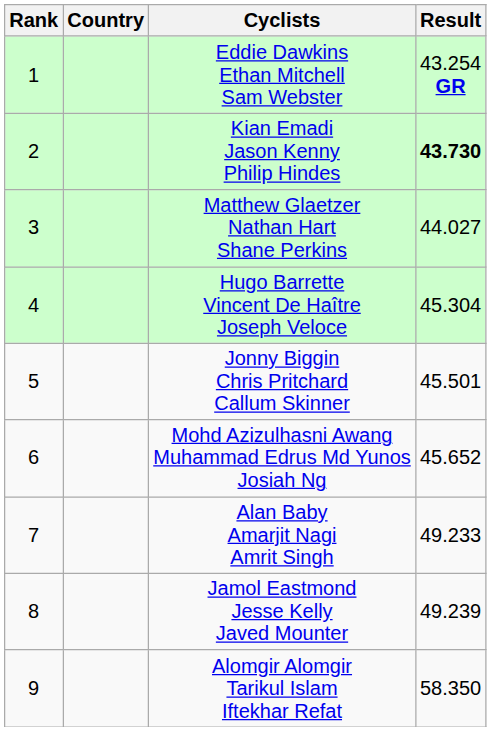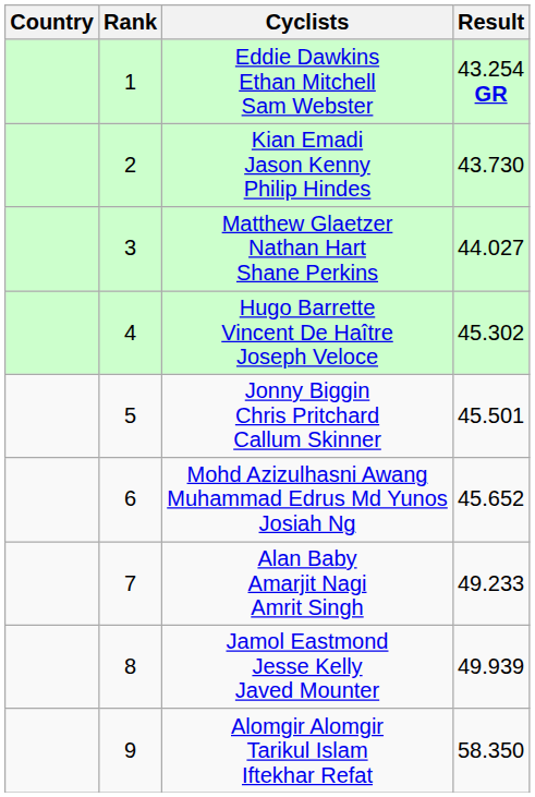 <table class="wikitable" style="text-align:center;">
 <tr>
+<th>Country</th>
 <th>Rank</th>
-<th>Country</th>
 <th>Cyclists</th>
 <th>Result</th>
 </tr>
 <tr bgcolor=ccffcc>
+<td></td>
 <td>1</td>
-<td></td>
 <td><a href='#'>Eddie Dawkins</a><br><a href='#'>Ethan Mitchell</a><br><a href='#'>Sam Webster</a></td>
 <td>43.254<br><a href='#'><strong>GR</strong></a></td>
 </tr>
 <tr bgcolor=ccffcc>
+<td></td>
 <td>2</td>
-<td></td>
 <td><a href='#'>Kian Emadi</a><br><a href='#'>Jason Kenny</a><br><a href='#'>Philip Hindes</a></td>
-<td><strong>43.730</strong></td>
+<td>43.730</td>
 </tr>
 <tr bgcolor=ccffcc>
+<td></td>
 <td>3</td>
-<td></td>
 <td><a href='#'>Matthew Glaetzer</a><br><a href='#'>Nathan Hart</a><br><a href='#'>Shane Perkins</a></td>
 <td>44.027</td>
 </tr>
 <tr bgcolor=ccffcc>
+<td></td>
 <td>4</td>
-<td></td>
 <td><a href='#'>Hugo Barrette</a><br><a href='#'>Vincent De Haître</a><br><a href='#'>Joseph Veloce</a></td>
-<td>45.304</td>
+<td>45.302</td>
 </tr>
 <tr>
+<td></td>
 <td>5</td>
-<td></td>
 <td><a href='#'>Jonny Biggin</a><br><a href='#'>Chris Pritchard</a><br><a href='#'>Callum Skinner</a></td>
 <td>45.501</td>
 </tr>
 <tr>
+<td></td>
 <td>6</td>
-<td></td>
 <td><a href='#'>Mohd Azizulhasni Awang</a><br><a href='#'>Muhammad Edrus Md Yunos</a><br><a href='#'>Josiah Ng</a></td>
 <td>45.652</td>
 </tr>
 <tr>
+<td></td>
 <td>7</td>
-<td></td>
 <td><a href='#'>Alan Baby</a><br><a href='#'>Amarjit Nagi</a><br><a href='#'>Amrit Singh</a></td>
 <td>49.233</td>
 </tr>
 <tr>
+<td></td>
 <td>8</td>
-<td></td>
 <td><a href='#'>Jamol Eastmond</a><br><a href='#'>Jesse Kelly</a><br><a href='#'>Javed Mounter</a></td>
-<td>49.239</td>
+<td>49.939</td>
 </tr>
 <tr>
+<td></td>
 <td>9</td>
-<td></td>
 <td><a href='#'>Alomgir Alomgir</a><br><a href='#'>Tarikul Islam</a><br><a href='#'>Iftekhar Refat</a></td>
 <td>58.350</td>
 </tr>
 </table>
